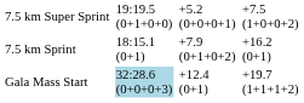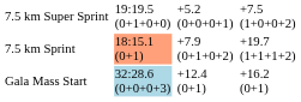 <table>
 <tr>
 <td>7.5 km Super Sprint<br><em></em></td>
 <td></td>
 <td>19:19.5<br>(0+1+0+0)</td>
 <td></td>
 <td>+5.2<br>(0+0+0+1)</td>
 <td></td>
 <td>+7.5<br>(1+0+0+2)</td>
 </tr>
 <tr>
 <td>7.5 km Sprint<br><em></em></td>
 <td></td>
-<td>18:15.1<br>(0+1)</td>
+<td style="background: lightsalmon;">18:15.1<br>(0+1)</td>
 <td></td>
 <td>+7.9<br>(0+1+0+2)</td>
 <td></td>
-<td>+16.2<br>(0+1)</td>
+<td>+19.7<br>(1+1+1+2)</td>
 </tr>
 <tr>
 <td>Gala Mass Start<br><em></em></td>
 <td></td>
 <td style="background: lightblue;">32:28.6<br>(0+0+0+3)</td>
 <td></td>
 <td>+12.4<br>(0+1)</td>
 <td></td>
-<td>+19.7<br>(1+1+1+2)</td>
+<td>+16.2<br>(0+1)</td>
 </tr>
 </table>
